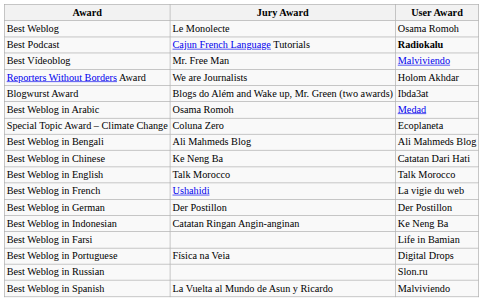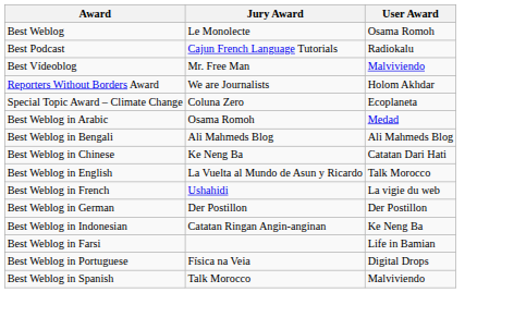 <table class="wikitable">
 <tr>
 <th>Award</th>
 <th>Jury Award</th>
 <th>User Award</th>
 </tr>
 <tr>
 <td>Best Weblog</td>
 <td>Le Monolecte</td>
 <td>Osama Romoh</td>
 </tr>
 <tr>
 <td>Best Podcast</td>
 <td><a href='#'>Cajun French Language</a> Tutorials</td>
-<td><strong>Radiokalu</strong></td>
+<td>Radiokalu</td>
 </tr>
 <tr>
 <td>Best Vídeoblog</td>
 <td>Mr. Free Man</td>
 <td><a href='#'>Malviviendo</a></td>
 </tr>
 <tr>
 <td><a href='#'>Reporters Without Borders</a> Award</td>
 <td>We are Journalists</td>
 <td>Holom Akhdar</td>
 </tr>
 <tr>
-<td>Blogwurst Award</td>
-<td>Blogs do Além and Wake up, Mr. Green (two awards)</td>
-<td>Ibda3at</td>
+<td>Special Topic Award – Climate Change</td>
+<td>Coluna Zero</td>
+<td>Ecoplaneta</td>
 </tr>
 <tr>
 <td>Best Weblog in Arabic</td>
 <td>Osama Romoh</td>
 <td><a href='#'>Medad</a></td>
-</tr>
-<tr>
-<td>Special Topic Award – Climate Change</td>
-<td>Coluna Zero</td>
-<td>Ecoplaneta</td>
 </tr>
 <tr>
 <td>Best Weblog in Bengali</td>
 <td>Ali Mahmeds Blog</td>
 <td>Ali Mahmeds Blog</td>
 </tr>
 <tr>
 <td>Best Weblog in Chinese</td>
 <td>Ke Neng Ba</td>
 <td>Catatan Dari Hati</td>
 </tr>
 <tr>
 <td>Best Weblog in English</td>
-<td>Talk Morocco</td>
+<td>La Vuelta al Mundo de Asun y Ricardo</td>
 <td>Talk Morocco</td>
 </tr>
 <tr>
 <td>Best Weblog in French</td>
 <td><a href='#'>Ushahidi</a></td>
 <td>La vigie du web</td>
 </tr>
 <tr>
 <td>Best Weblog in German</td>
 <td>Der Postillon</td>
 <td>Der Postillon</td>
 </tr>
 <tr>
 <td>Best Weblog in Indonesian</td>
 <td>Catatan Ringan Angin-anginan</td>
 <td>Ke Neng Ba</td>
 </tr>
 <tr>
 <td>Best Weblog in Farsi</td>
 <td></td>
 <td>Life in Bamian</td>
 </tr>
 <tr>
 <td>Best Weblog in Portuguese</td>
 <td>Física na Veia</td>
 <td>Digital Drops</td>
 </tr>
 <tr>
-<td>Best Weblog in Russian</td>
-<td></td>
-<td>Slon.ru</td>
-</tr>
-<tr>
 <td>Best Weblog in Spanish</td>
-<td>La Vuelta al Mundo de Asun y Ricardo</td>
+<td>Talk Morocco</td>
 <td>Malviviendo</td>
 </tr>
 </table>
